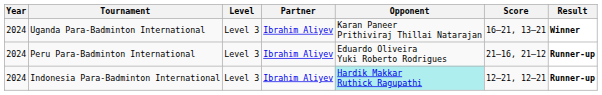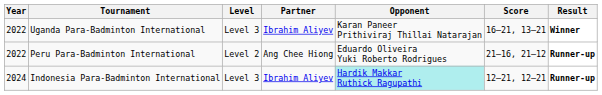 <table class="sortable wikitable" style="font-size: 90%;">
 <tr>
 <th>Year</th>
 <th>Tournament</th>
 <th>Level</th>
 <th>Partner</th>
 <th>Opponent</th>
 <th>Score</th>
 <th>Result</th>
 </tr>
 <tr>
-<td align="center">2024</td>
+<td align="center">2022</td>
 <td align="left">Uganda Para-Badminton International</td>
 <td align="left">Level 3</td>
 <td> <a href='#'>Ibrahim Aliyev</a></td>
 <td align="left"> Karan Paneer<br> Prithiviraj Thillai Natarajan</td>
 <td align="left">16–21, 13–21</td>
 <td style="text-align:left; background:white"> <strong>Winner</strong></td>
 </tr>
 <tr>
-<td align="center">2024</td>
+<td align="center">2022</td>
 <td align="left">Peru Para-Badminton International</td>
-<td align="left">Level 3</td>
-<td> <a href='#'>Ibrahim Aliyev</a></td>
+<td align="left">Level 2</td>
+<td> Ang Chee Hiong</td>
 <td align="left"> Eduardo Oliveira<br> Yuki Roberto Rodrigues</td>
 <td align="left">21–16, 21–12</td>
 <td style="text-align:left; background:white"> <strong>Runner-up</strong></td>
 </tr>
 <tr>
 <td align="center">2024</td>
 <td align="left">Indonesia Para-Badminton International</td>
 <td align="left">Level 3</td>
 <td> <a href='#'>Ibrahim Aliyev</a></td>
 <td align="left" style="background: paleturquoise;"> <a href='#'>Hardik Makkar</a><br> <a href='#'>Ruthick Ragupathi</a></td>
 <td align="left">12–21, 12–21</td>
 <td style="text-align:left; background:white"> <strong>Runner-up</strong></td>
 </tr>
 </table>
